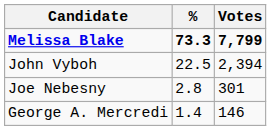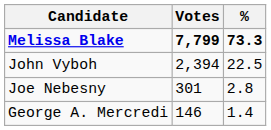 <table class="wikitable">
 <tr>
 <th>Candidate</th>
+<th>Votes</th>
 <th>%</th>
-<th>Votes</th>
 </tr>
 <tr>
 <td><strong><a href='#'>Melissa Blake</a></strong></td>
+<td><strong>7,799</strong></td>
 <td><strong>73.3</strong></td>
-<td><strong>7,799</strong></td>
 </tr>
 <tr>
 <td>John Vyboh</td>
+<td>2,394</td>
 <td>22.5</td>
-<td>2,394</td>
 </tr>
 <tr>
 <td>Joe Nebesny</td>
+<td>301</td>
 <td>2.8</td>
-<td>301</td>
 </tr>
 <tr>
 <td>George A. Mercredi</td>
+<td>146</td>
 <td>1.4</td>
-<td>146</td>
 </tr>
 </table>
